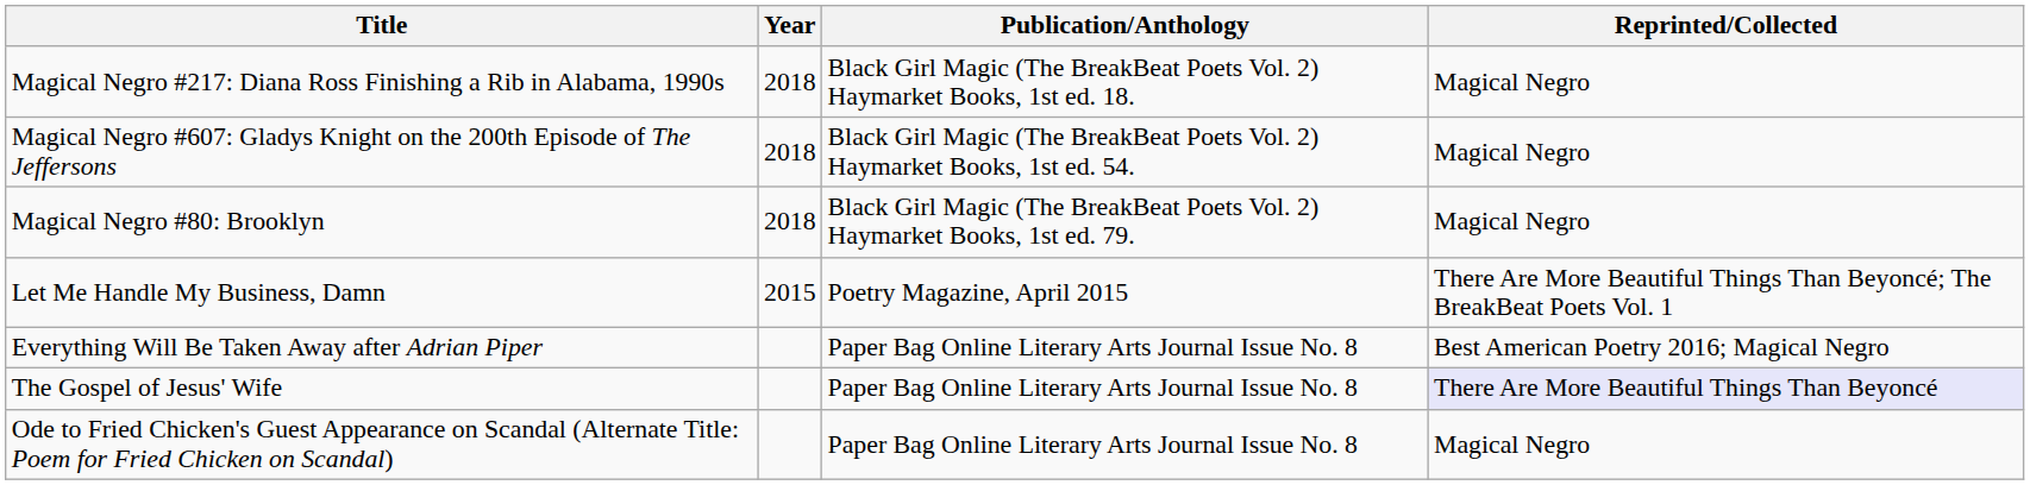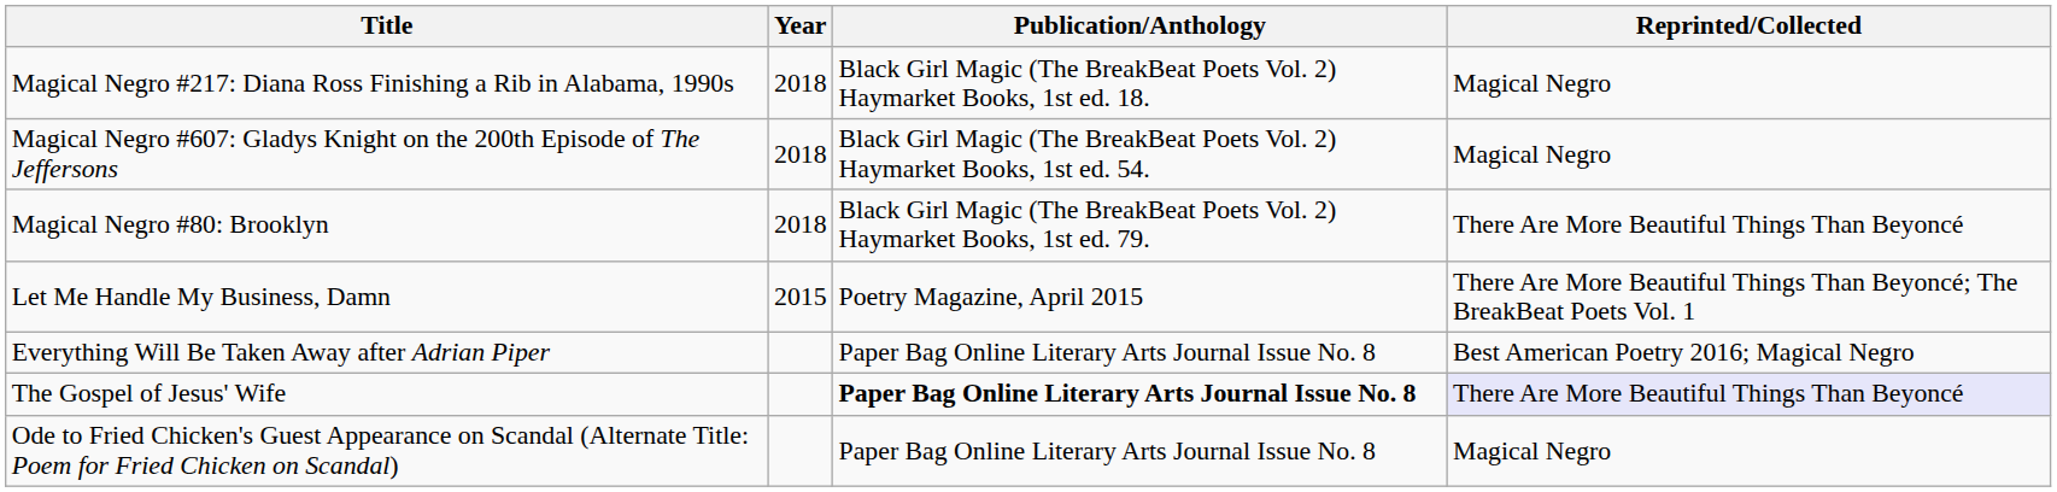 <table class="wikitable sortable mw-collapsible mw-collapsed">
 <tr>
 <th>Title</th>
 <th>Year</th>
 <th>Publication/Anthology</th>
 <th>Reprinted/Collected</th>
 </tr>
 <tr>
 <td>Magical Negro #217: Diana Ross Finishing a Rib in Alabama, 1990s</td>
 <td>2018</td>
 <td>Black Girl Magic (The BreakBeat Poets Vol. 2) Haymarket Books, 1st ed. 18.</td>
 <td>Magical Negro</td>
 </tr>
 <tr>
 <td>Magical Negro #607: Gladys Knight on the 200th Episode of <em>The Jeffersons</em></td>
 <td>2018</td>
 <td>Black Girl Magic (The BreakBeat Poets Vol. 2) Haymarket Books, 1st ed. 54.</td>
 <td>Magical Negro</td>
 </tr>
 <tr>
 <td>Magical Negro #80: Brooklyn</td>
 <td>2018</td>
 <td>Black Girl Magic (The BreakBeat Poets Vol. 2) Haymarket Books, 1st ed. 79.</td>
-<td>Magical Negro</td>
+<td>There Are More Beautiful Things Than Beyoncé</td>
 </tr>
 <tr>
 <td>Let Me Handle My Business, Damn</td>
 <td>2015</td>
 <td>Poetry Magazine, April 2015</td>
 <td>There Are More Beautiful Things Than Beyoncé; The BreakBeat Poets Vol. 1</td>
 </tr>
 <tr>
 <td>Everything Will Be Taken Away after <em>Adrian Piper</em></td>
 <td></td>
 <td>Paper Bag Online Literary Arts Journal Issue No. 8</td>
 <td>Best American Poetry 2016; Magical Negro</td>
 </tr>
 <tr>
 <td>The Gospel of Jesus' Wife</td>
 <td></td>
-<td>Paper Bag Online Literary Arts Journal Issue No. 8</td>
+<td><strong>Paper Bag Online Literary Arts Journal Issue No. 8</strong></td>
 <td style="background: lavender;">There Are More Beautiful Things Than Beyoncé</td>
 </tr>
 <tr>
 <td>Ode to Fried Chicken's Guest Appearance on Scandal (Alternate Title: <em>Poem for Fried Chicken on Scandal</em>)</td>
 <td></td>
 <td>Paper Bag Online Literary Arts Journal Issue No. 8</td>
 <td>Magical Negro</td>
 </tr>
 </table>
